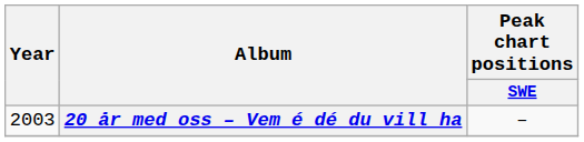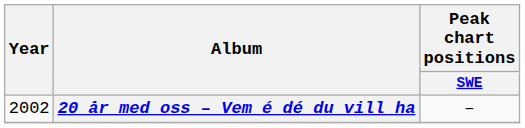 <table class="wikitable plainrowheaders" style="text-align:center;" border="1">
 <tr>
 <th scope="col" rowspan="2">Year</th>
 <th scope="col" rowspan="2">Album</th>
 <th scope="col" colspan="1">Peak chart positions</th>
 </tr>
 <tr>
 <th scope="col" style="width:3em;font-size:85%;"><a href='#'>SWE</a></th>
 </tr>
 <tr>
-<td>2003</td>
+<td>2002</td>
 <th scope="row"><em><a href='#'>20 år med oss – Vem é dé du vill ha</a></em></th>
 <td>–</td>
 </tr>
 <tr>
 </tr>
 </table>
